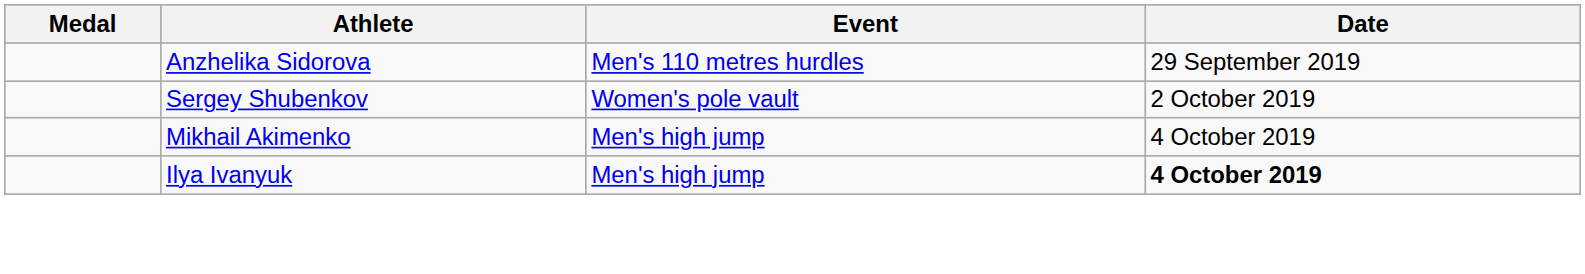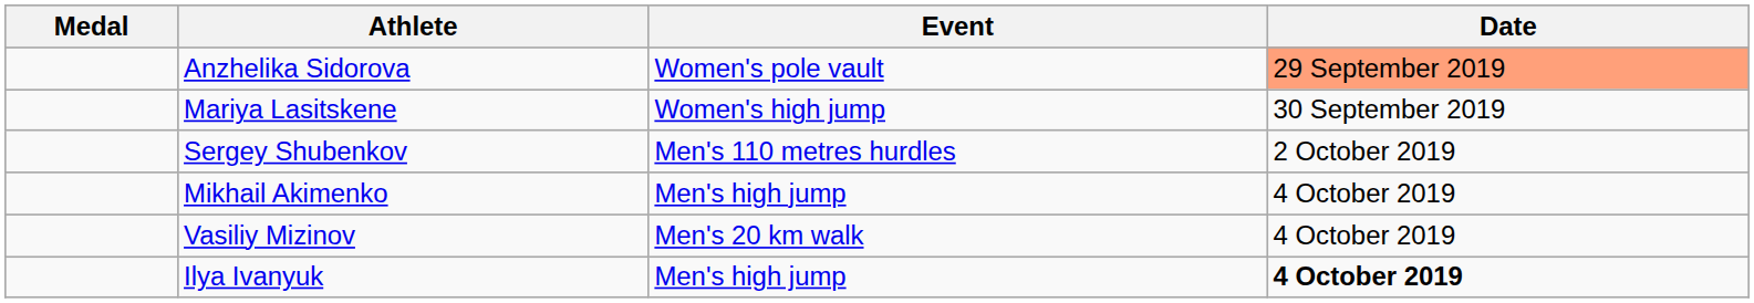 <table class="wikitable" style="font-size:90%" width=60%>
 <tr>
 <th>Medal</th>
 <th>Athlete</th>
 <th>Event</th>
 <th>Date</th>
 </tr>
 <tr>
 <td></td>
 <td><a href='#'>Anzhelika Sidorova</a></td>
-<td><a href='#'>Men's 110 metres hurdles</a></td>
-<td>29 September 2019</td>
+<td><a href='#'>Women's pole vault</a></td>
+<td style="background: lightsalmon;">29 September 2019</td>
+</tr>
+<tr>
+<td></td>
+<td><a href='#'>Mariya Lasitskene</a></td>
+<td><a href='#'>Women's high jump</a></td>
+<td>30 September 2019</td>
 </tr>
 <tr>
 <td></td>
 <td><a href='#'>Sergey Shubenkov</a></td>
-<td><a href='#'>Women's pole vault</a></td>
+<td><a href='#'>Men's 110 metres hurdles</a></td>
 <td>2 October 2019</td>
 </tr>
 <tr>
 <td></td>
 <td><a href='#'>Mikhail Akimenko</a></td>
 <td><a href='#'>Men's high jump</a></td>
 <td>4 October 2019</td>
 </tr>
 <tr>
 <td></td>
+<td><a href='#'>Vasiliy Mizinov</a></td>
+<td><a href='#'>Men's 20 km walk</a></td>
+<td>4 October 2019</td>
+</tr>
+<tr>
+<td></td>
 <td><a href='#'>Ilya Ivanyuk</a></td>
 <td><a href='#'>Men's high jump</a></td>
 <td><strong>4 October 2019</strong></td>
 </tr>
 </table>
